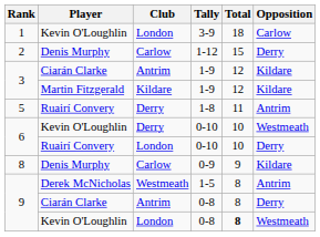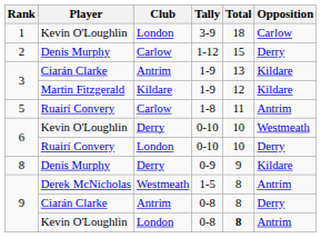 <table class="wikitable">
 <tr>
 <th>Rank</th>
 <th>Player</th>
 <th>Club</th>
 <th>Tally</th>
 <th>Total</th>
 <th>Opposition</th>
 </tr>
 <tr>
 <td rowspan=1 align=center>1</td>
 <td>Kevin O'Loughlin</td>
 <td><a href='#'>London</a></td>
 <td align=center>3-9</td>
 <td align=center>18</td>
 <td><a href='#'>Carlow</a></td>
 </tr>
 <tr>
 <td rowspan=1 align=center>2</td>
 <td><a href='#'>Denis Murphy</a></td>
 <td><a href='#'>Carlow</a></td>
 <td align=center>1-12</td>
 <td align=center>15</td>
 <td><a href='#'>Derry</a></td>
 </tr>
 <tr>
 <td rowspan=2 align=center>3</td>
 <td><a href='#'>Ciarán Clarke</a></td>
 <td><a href='#'>Antrim</a></td>
 <td align=center>1-9</td>
-<td align=center>12</td>
+<td align=center>13</td>
 <td><a href='#'>Kildare</a></td>
 </tr>
 <tr>
 <td><a href='#'>Martin Fitzgerald</a></td>
 <td><a href='#'>Kildare</a></td>
 <td align=center>1-9</td>
 <td align=center>12</td>
 <td><a href='#'>Kildare</a></td>
 </tr>
 <tr>
 <td rowspan=1 align=center>5</td>
 <td><a href='#'>Ruairí Convery</a></td>
-<td><a href='#'>Derry</a></td>
+<td><a href='#'>Carlow</a></td>
 <td align=center>1-8</td>
 <td align=center>11</td>
 <td><a href='#'>Antrim</a></td>
 </tr>
 <tr>
 <td rowspan=2 align=center>6</td>
 <td>Kevin O'Loughlin</td>
 <td><a href='#'>Derry</a></td>
 <td align=center>0-10</td>
 <td align=center>10</td>
 <td><a href='#'>Westmeath</a></td>
 </tr>
 <tr>
 <td><a href='#'>Ruairí Convery</a></td>
 <td><a href='#'>London</a></td>
 <td align=center>0-10</td>
 <td align=center>10</td>
 <td><a href='#'>Derry</a></td>
 </tr>
 <tr>
 <td rowspan=1 align=center>8</td>
 <td><a href='#'>Denis Murphy</a></td>
-<td><a href='#'>Carlow</a></td>
+<td><a href='#'>Derry</a></td>
 <td align=center>0-9</td>
 <td align=center>9</td>
 <td><a href='#'>Kildare</a></td>
 </tr>
 <tr>
 <td rowspan=3 align=center>9</td>
 <td><a href='#'>Derek McNicholas</a></td>
 <td><a href='#'>Westmeath</a></td>
 <td align=center>1-5</td>
 <td align=center>8</td>
 <td><a href='#'>Antrim</a></td>
 </tr>
 <tr>
 <td><a href='#'>Ciarán Clarke</a></td>
 <td><a href='#'>Antrim</a></td>
 <td align=center>0-8</td>
 <td align=center>8</td>
 <td><a href='#'>Derry</a></td>
 </tr>
 <tr>
 <td>Kevin O'Loughlin</td>
 <td><a href='#'>London</a></td>
 <td align=center>0-8</td>
 <td align=center><strong>8</strong></td>
-<td><a href='#'>Westmeath</a></td>
+<td><a href='#'>Antrim</a></td>
 </tr>
 </table>
